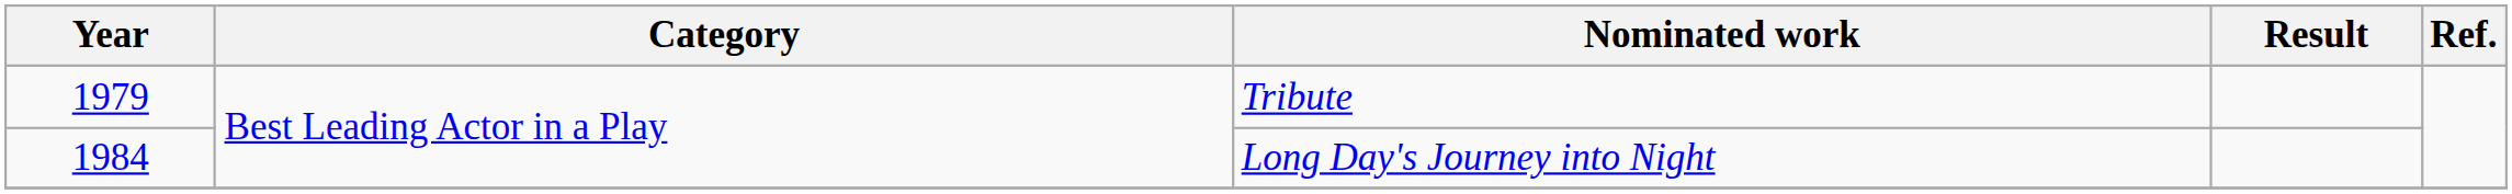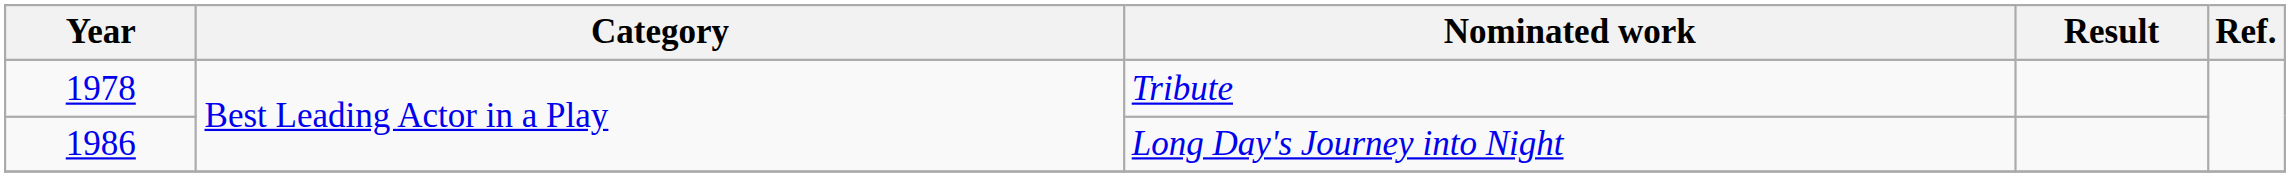 <table class=wikitable>
 <tr>
 <th scope="col" style="width:5em;">Year</th>
 <th scope="col" style="width:26em;">Category</th>
 <th scope="col" style="width:25em;">Nominated work</th>
 <th scope="col" style="width:5em;">Result</th>
 <th>Ref.</th>
 </tr>
 <tr>
-<td style="text-align:center;"><a href='#'>1979</a></td>
+<td style="text-align:center;"><a href='#'>1978</a></td>
 <td rowspan="2"><a href='#'>Best Leading Actor in a Play</a></td>
 <td><em><a href='#'>Tribute</a></em></td>
 <td></td>
 <td rowspan="2"></td>
 </tr>
 <tr>
-<td style="text-align:center;"><a href='#'>1984</a></td>
+<td style="text-align:center;"><a href='#'>1986</a></td>
 <td><em><a href='#'>Long Day's Journey into Night</a></em></td>
 <td></td>
 </tr>
 <tr>
 </tr>
 </table>
